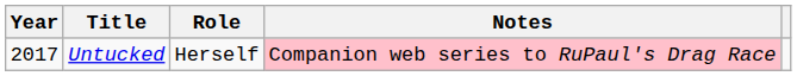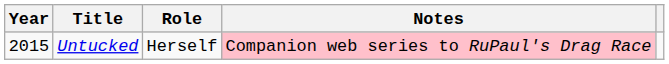 <table class="wikitable plainrowheaders" style="text-align:left;">
 <tr>
 <th>Year</th>
 <th>Title</th>
 <th>Role</th>
 <th>Notes</th>
 <th></th>
 </tr>
 <tr>
-<td>2017</td>
+<td>2015</td>
 <td><em><a href='#'>Untucked</a></em></td>
 <td>Herself</td>
 <td style="background: pink;">Companion web series to <em>RuPaul's Drag Race</em></td>
 <td></td>
 </tr>
 </table>
